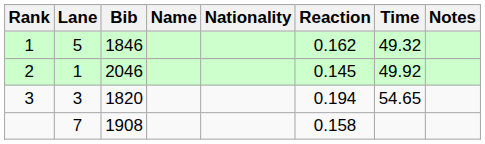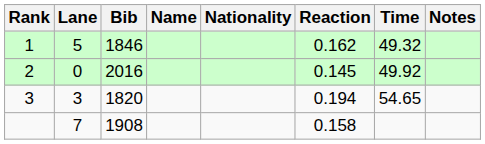 <table class="wikitable sortable" style="text-align:center">
 <tr>
 <th>Rank</th>
 <th>Lane</th>
 <th>Bib</th>
 <th>Name</th>
 <th>Nationality</th>
 <th>Reaction</th>
 <th>Time</th>
 <th>Notes</th>
 </tr>
 <tr bgcolor=ccffcc>
 <td>1</td>
 <td>5</td>
 <td>1846</td>
 <td align=left></td>
 <td align=left></td>
 <td>0.162</td>
 <td>49.32</td>
 <td><strong></strong></td>
 </tr>
 <tr bgcolor=ccffcc>
 <td>2</td>
-<td>1</td>
-<td>2046</td>
+<td>0</td>
+<td>2016</td>
 <td align=left></td>
 <td align=left></td>
 <td>0.145</td>
 <td>49.92</td>
 <td><strong></strong></td>
 </tr>
 <tr>
 <td>3</td>
 <td>3</td>
 <td>1820</td>
 <td align=left></td>
 <td align=left></td>
 <td>0.194</td>
 <td>54.65</td>
 <td></td>
 </tr>
 <tr>
 <td></td>
 <td>7</td>
 <td>1908</td>
 <td align=left></td>
 <td align=left></td>
 <td>0.158</td>
 <td></td>
 <td><strong></strong></td>
 </tr>
 </table>
